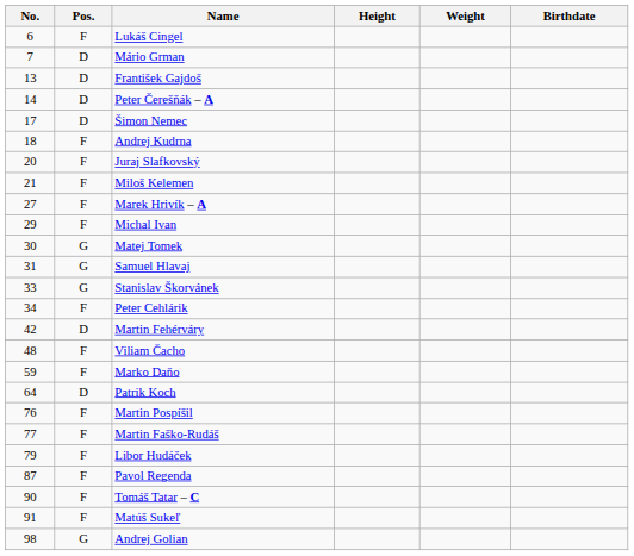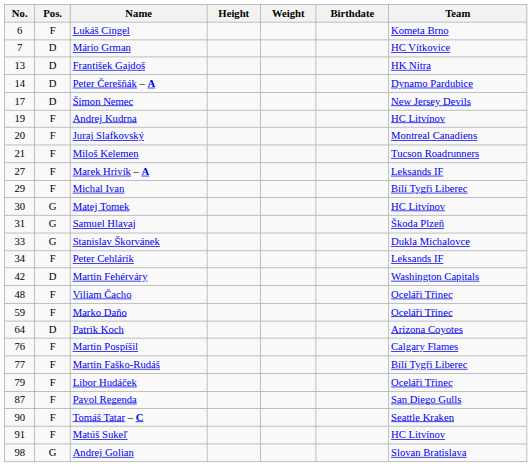 <table width="80%" class="wikitable sortable" style="font-size: 90%; text-align: center;">
 <tr>
 <th>No.</th>
 <th>Pos.</th>
 <th>Name</th>
 <th>Height</th>
 <th>Weight</th>
 <th>Birthdate</th>
+<th>Team</th>
 </tr>
 <tr>
 <td>6</td>
 <td>F</td>
 <td align=left><a href='#'>Lukáš Cingel</a></td>
 <td></td>
 <td></td>
 <td></td>
+<td style="text-align:left;"> <a href='#'>Kometa Brno</a></td>
 </tr>
 <tr>
 <td>7</td>
 <td>D</td>
 <td align=left><a href='#'>Mário Grman</a></td>
 <td></td>
 <td></td>
 <td></td>
+<td style="text-align:left;"> <a href='#'>HC Vítkovice</a></td>
 </tr>
 <tr>
 <td>13</td>
 <td>D</td>
 <td align=left><a href='#'>František Gajdoš</a></td>
 <td></td>
 <td></td>
 <td></td>
+<td style="text-align:left;"> <a href='#'>HK Nitra</a></td>
 </tr>
 <tr>
 <td>14</td>
 <td>D</td>
 <td align=left><a href='#'>Peter Čerešňák</a> – <strong><a href='#'>A</a></strong></td>
 <td></td>
 <td></td>
 <td></td>
+<td style="text-align:left;"> <a href='#'>Dynamo Pardubice</a></td>
 </tr>
 <tr>
 <td>17</td>
 <td>D</td>
 <td align=left><a href='#'>Šimon Nemec</a></td>
 <td></td>
 <td></td>
 <td></td>
+<td style="text-align:left;"> <a href='#'>New Jersey Devils</a></td>
 </tr>
 <tr>
-<td>18</td>
+<td>19</td>
 <td>F</td>
 <td align=left><a href='#'>Andrej Kudrna</a></td>
 <td></td>
 <td></td>
 <td></td>
+<td style="text-align:left;"> <a href='#'>HC Litvínov</a></td>
 </tr>
 <tr>
 <td>20</td>
 <td>F</td>
 <td align=left><a href='#'>Juraj Slafkovský</a></td>
 <td></td>
 <td></td>
 <td></td>
+<td style="text-align:left;"> <a href='#'>Montreal Canadiens</a></td>
 </tr>
 <tr>
 <td>21</td>
 <td>F</td>
 <td align=left><a href='#'>Miloš Kelemen</a></td>
 <td></td>
 <td></td>
 <td></td>
+<td style="text-align:left;"> <a href='#'>Tucson Roadrunners</a></td>
 </tr>
 <tr>
 <td>27</td>
 <td>F</td>
 <td align=left><a href='#'>Marek Hrivík</a> – <strong><a href='#'>A</a></strong></td>
 <td></td>
 <td></td>
 <td></td>
+<td style="text-align:left;"> <a href='#'>Leksands IF</a></td>
 </tr>
 <tr>
 <td>29</td>
 <td>F</td>
 <td align=left><a href='#'>Michal Ivan</a></td>
 <td></td>
 <td></td>
 <td></td>
+<td style="text-align:left;"> <a href='#'>Bílí Tygři Liberec</a></td>
 </tr>
 <tr>
 <td>30</td>
 <td>G</td>
 <td align=left><a href='#'>Matej Tomek</a></td>
 <td></td>
 <td></td>
 <td></td>
+<td style="text-align:left;"> <a href='#'>HC Litvínov</a></td>
 </tr>
 <tr>
 <td>31</td>
 <td>G</td>
 <td align=left><a href='#'>Samuel Hlavaj</a></td>
 <td></td>
 <td></td>
 <td></td>
+<td style="text-align:left;"> <a href='#'>Škoda Plzeň</a></td>
 </tr>
 <tr>
 <td>33</td>
 <td>G</td>
 <td align=left><a href='#'>Stanislav Škorvánek</a></td>
 <td></td>
 <td></td>
 <td></td>
+<td style="text-align:left;"> <a href='#'>Dukla Michalovce</a></td>
 </tr>
 <tr>
 <td>34</td>
 <td>F</td>
 <td align=left><a href='#'>Peter Cehlárik</a></td>
 <td></td>
 <td></td>
 <td></td>
+<td style="text-align:left;"> <a href='#'>Leksands IF</a></td>
 </tr>
 <tr>
 <td>42</td>
 <td>D</td>
 <td align=left><a href='#'>Martin Fehérváry</a></td>
 <td></td>
 <td></td>
 <td></td>
+<td style="text-align:left;"> <a href='#'>Washington Capitals</a></td>
 </tr>
 <tr>
 <td>48</td>
 <td>F</td>
 <td align=left><a href='#'>Viliam Čacho</a></td>
 <td></td>
 <td></td>
 <td></td>
+<td style="text-align:left;"> <a href='#'>Oceláři Třinec</a></td>
 </tr>
 <tr>
 <td>59</td>
 <td>F</td>
 <td align=left><a href='#'>Marko Daňo</a></td>
 <td></td>
 <td></td>
 <td></td>
+<td style="text-align:left;"> <a href='#'>Oceláři Třinec</a></td>
 </tr>
 <tr>
 <td>64</td>
 <td>D</td>
 <td align=left><a href='#'>Patrik Koch</a></td>
 <td></td>
 <td></td>
 <td></td>
+<td style="text-align:left;"> <a href='#'>Arizona Coyotes</a></td>
 </tr>
 <tr>
 <td>76</td>
 <td>F</td>
 <td align=left><a href='#'>Martin Pospíšil</a></td>
 <td></td>
 <td></td>
 <td></td>
+<td style="text-align:left;"> <a href='#'>Calgary Flames</a></td>
 </tr>
 <tr>
 <td>77</td>
 <td>F</td>
 <td align=left><a href='#'>Martin Faško-Rudáš</a></td>
 <td></td>
 <td></td>
 <td></td>
+<td style="text-align:left;"> <a href='#'>Bílí Tygři Liberec</a></td>
 </tr>
 <tr>
 <td>79</td>
 <td>F</td>
 <td align=left><a href='#'>Libor Hudáček</a></td>
 <td></td>
 <td></td>
 <td></td>
+<td style="text-align:left;"> <a href='#'>Oceláři Třinec</a></td>
 </tr>
 <tr>
 <td>87</td>
 <td>F</td>
 <td align=left><a href='#'>Pavol Regenda</a></td>
 <td></td>
 <td></td>
 <td></td>
+<td style="text-align:left;"> <a href='#'>San Diego Gulls</a></td>
 </tr>
 <tr>
 <td>90</td>
 <td>F</td>
 <td align=left><a href='#'>Tomáš Tatar</a> – <strong><a href='#'>C</a></strong></td>
 <td></td>
 <td></td>
 <td></td>
+<td style="text-align:left;"> <a href='#'>Seattle Kraken</a></td>
 </tr>
 <tr>
 <td>91</td>
 <td>F</td>
 <td align=left><a href='#'>Matúš Sukeľ</a></td>
 <td></td>
 <td></td>
 <td></td>
+<td style="text-align:left;"> <a href='#'>HC Litvínov</a></td>
 </tr>
 <tr>
 <td>98</td>
 <td>G</td>
 <td align=left><a href='#'>Andrej Golian</a></td>
 <td></td>
 <td></td>
 <td></td>
+<td style="text-align:left;"> <a href='#'>Slovan Bratislava</a></td>
 </tr>
 </table>
